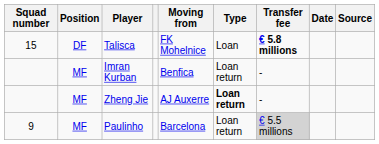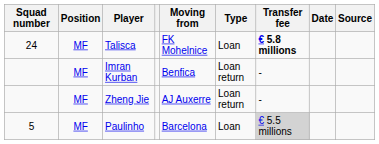 <table class="wikitable sortable" style="width:90%; text-align:left; font-size:95%;">
 <tr>
 <th>Squad number</th>
 <th>Position</th>
 <th>Player</th>
 <th></th>
 <th>Moving from</th>
 <th>Type</th>
 <th>Transfer fee</th>
 <th>Date</th>
 <th>Source</th>
 </tr>
 <tr>
-<td align=center>15</td>
-<td align=center><a href='#'>DF</a></td>
+<td align=center>24</td>
+<td align=center><a href='#'>MF</a></td>
 <td align=left> <a href='#'>Talisca</a></td>
 <td align=center></td>
 <td align=left> <a href='#'>FK Mohelnice</a></td>
 <td>Loan</td>
 <td><strong><a href='#'>€</a> 5.8 millions</strong></td>
 <td></td>
 <td align=center></td>
 </tr>
 <tr>
 <td align=center></td>
 <td align=center><a href='#'>MF</a></td>
 <td align=left> <a href='#'>Imran Kurban</a></td>
 <td align=center></td>
 <td align=left> <a href='#'>Benfica</a></td>
 <td>Loan return</td>
 <td>-</td>
 <td></td>
 <td align=center></td>
 </tr>
 <tr>
 <td align=center></td>
 <td align=center><a href='#'>MF</a></td>
 <td align=left> <a href='#'>Zheng Jie</a></td>
 <td align=center></td>
 <td align=left> <a href='#'>AJ Auxerre</a></td>
-<td><strong>Loan return</strong></td>
+<td>Loan return</td>
 <td>-</td>
 <td></td>
 <td align=center></td>
 </tr>
 <tr>
-<td align=center>9</td>
+<td align=center>5</td>
 <td align=center><a href='#'>MF</a></td>
 <td align=left> <a href='#'>Paulinho</a></td>
 <td align=center></td>
 <td align=left> <a href='#'>Barcelona</a></td>
-<td>Loan return</td>
+<td>Loan</td>
 <td style="background: lightgrey;"><a href='#'>€</a> 5.5 millions</td>
 <td></td>
 <td align=center></td>
 </tr>
 </table>
